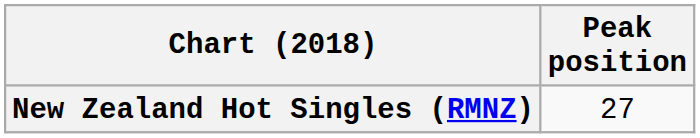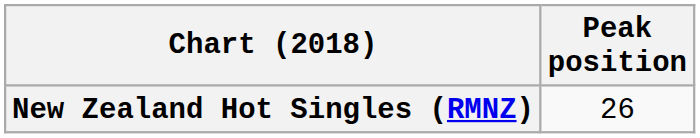 <table class="wikitable sortable plainrowheaders" style="text-align:center">
 <tr>
 <th scope="col">Chart (2018)</th>
 <th scope="col">Peak<br> position</th>
 </tr>
 <tr>
 <th scope="row">New Zealand Hot Singles (<a href='#'>RMNZ</a>)</th>
-<td>27</td>
+<td>26</td>
 </tr>
 </table>
